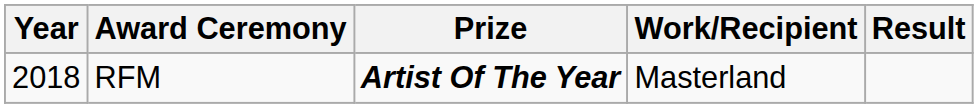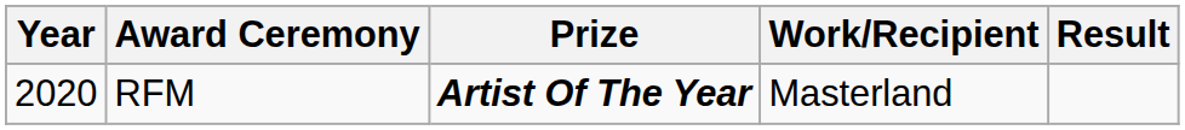 <table class="wikitable">
 <tr>
 <th>Year</th>
 <th>Award Ceremony</th>
 <th>Prize</th>
 <th>Work/Recipient</th>
 <th>Result</th>
 </tr>
 <tr>
-<td>2018</td>
+<td>2020</td>
 <td>RFM</td>
 <td><strong><em>Artist Of The Year</em></strong></td>
 <td>Masterland</td>
 <td></td>
 </tr>
 </table>
